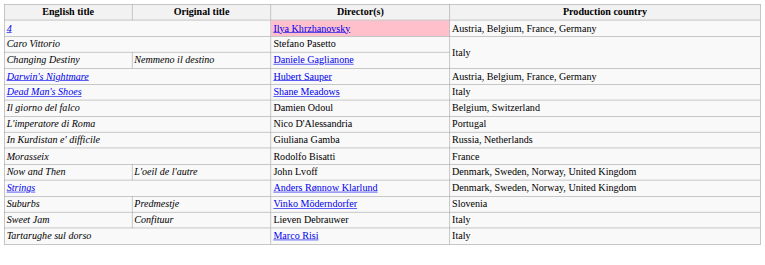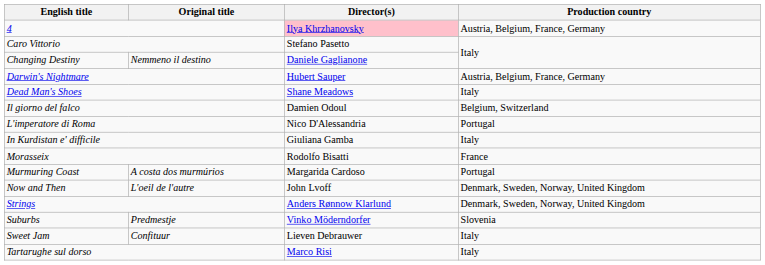 <table class="wikitable" style="width:95%; margin-bottom:0px">
 <tr>
 <th>English title</th>
 <th>Original title</th>
 <th>Director(s)</th>
 <th>Production country</th>
 </tr>
 <tr>
 <td colspan=2><em><a href='#'>4</a></em></td>
 <td data-sort-value="Khrzhanovsky" style="background: pink;"><a href='#'>Ilya Khrzhanovsky</a></td>
 <td>Austria, Belgium, France, Germany</td>
 </tr>
 <tr>
 <td colspan=2><em>Caro Vittorio</em></td>
 <td>Stefano Pasetto</td>
 <td rowspan="2">Italy</td>
 </tr>
 <tr>
 <td><em>Changing Destiny</em></td>
 <td><em>Nemmeno il destino</em></td>
 <td data-sort-value="Gaglianone"><a href='#'>Daniele Gaglianone</a></td>
 </tr>
 <tr>
 <td colspan=2><em><a href='#'>Darwin's Nightmare</a></em></td>
 <td data-sort-value="Sauper"><a href='#'>Hubert Sauper</a></td>
 <td>Austria, Belgium, France, Germany</td>
 </tr>
 <tr>
 <td colspan=2><em><a href='#'>Dead Man's Shoes</a></em></td>
 <td data-sort-value="Meadows"><a href='#'>Shane Meadows</a></td>
 <td>Italy</td>
 </tr>
 <tr>
 <td colspan="2"><em>Il giorno del falco</em></td>
 <td data-sort-value="Odoul">Damien Odoul</td>
 <td>Belgium, Switzerland</td>
 </tr>
 <tr>
 <td colspan="2"><em>L'imperatore di Roma</em></td>
 <td>Nico D'Alessandria</td>
 <td>Portugal</td>
 </tr>
 <tr>
 <td colspan="2"><em>In Kurdistan e' difficile</em></td>
 <td>Giuliana Gamba</td>
-<td>Russia, Netherlands</td>
+<td>Italy</td>
 </tr>
 <tr>
 <td colspan=2><em>Morasseix</em></td>
 <td>Rodolfo Bisatti</td>
 <td>France</td>
+</tr>
+<tr>
+<td><em>Murmuring Coast</em></td>
+<td data-sort-value="Costa"><em>A costa dos murmúrios</em></td>
+<td data-sort-value="Cardoso">Margarida Cardoso</td>
+<td>Portugal</td>
 </tr>
 <tr>
 <td><em>Now and Then</em></td>
 <td data-sort-value="Oeil"><em>L'oeil de l'autre</em></td>
 <td data-sort-value="Lvoff">John Lvoff</td>
 <td>Denmark, Sweden, Norway, United Kingdom</td>
 </tr>
 <tr>
 <td colspan=2><em><a href='#'>Strings</a></em></td>
 <td data-sort-value="Ronnow"><a href='#'>Anders Rønnow Klarlund</a></td>
 <td>Denmark, Sweden, Norway, United Kingdom</td>
 </tr>
 <tr>
 <td><em>Suburbs</em></td>
 <td><em>Predmestje</em></td>
 <td data-sort-value="Moderndorfer"><a href='#'>Vinko Möderndorfer</a></td>
 <td>Slovenia</td>
 </tr>
 <tr>
 <td><em>Sweet Jam</em></td>
 <td><em>Confituur</em></td>
 <td data-sort-value="Debrauwer">Lieven Debrauwer</td>
 <td>Italy</td>
 </tr>
 <tr>
 <td colspan="2"><em>Tartarughe sul dorso</em></td>
 <td data-sort-value="Risi"><a href='#'>Marco Risi</a></td>
 <td>Italy</td>
 </tr>
 </table>
